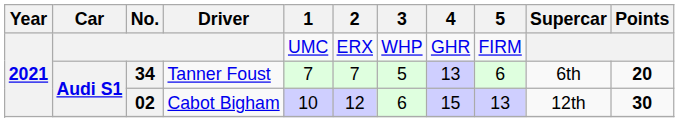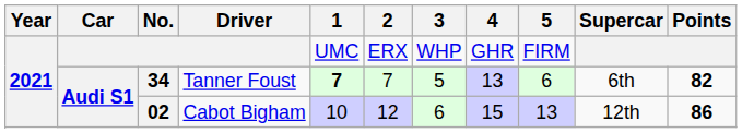 <table class="wikitable" border="1" style="text-align:center; font-size:90%;">
 <tr valign="top">
 <th>Year</th>
 <th>Car</th>
 <th>No.</th>
 <th>Driver</th>
 <th>1</th>
 <th>2</th>
 <th>3</th>
 <th>4</th>
 <th>5</th>
 <th>Supercar</th>
 <th>Points</th>
 </tr>
 <tr>
 <th rowspan=4><a href='#'>2021</a></th>
 <th colspan=3></th>
 <td><a href='#'>UMC</a></td>
 <td><a href='#'>ERX</a></td>
 <td><a href='#'>WHP</a></td>
 <td><a href='#'>GHR</a></td>
 <td><a href='#'>FIRM</a></td>
 <th colspan=12></th>
 </tr>
 <tr>
 <th rowspan=2><a href='#'>Audi S1</a></th>
 <th>34</th>
 <td align="left"> <a href='#'>Tanner Foust</a></td>
-<td style="background:#DFFFDF;">7</td>
+<td style="background:#DFFFDF;"><strong>7</strong></td>
 <td style="background:#DFFFDF;">7</td>
 <td style="background:#DFFFDF;">5</td>
 <td style="background:#CFCFFF;">13</td>
 <td style="background:#DFFFDF;">6</td>
 <td>6th</td>
-<td><strong>20</strong></td>
+<td><strong>82</strong></td>
 </tr>
 <tr>
 <th>02</th>
 <td align="left"> <a href='#'>Cabot Bigham</a></td>
 <td style="background:#CFCFFF;">10</td>
 <td style="background:#CFCFFF;">12</td>
 <td style="background:#DFFFDF;">6</td>
 <td style="background:#CFCFFF;">15</td>
 <td style="background:#CFCFFF;">13</td>
 <td>12th</td>
-<td><strong>30</strong></td>
+<td><strong>86</strong></td>
 </tr>
 <tr>
 </tr>
 </table>
